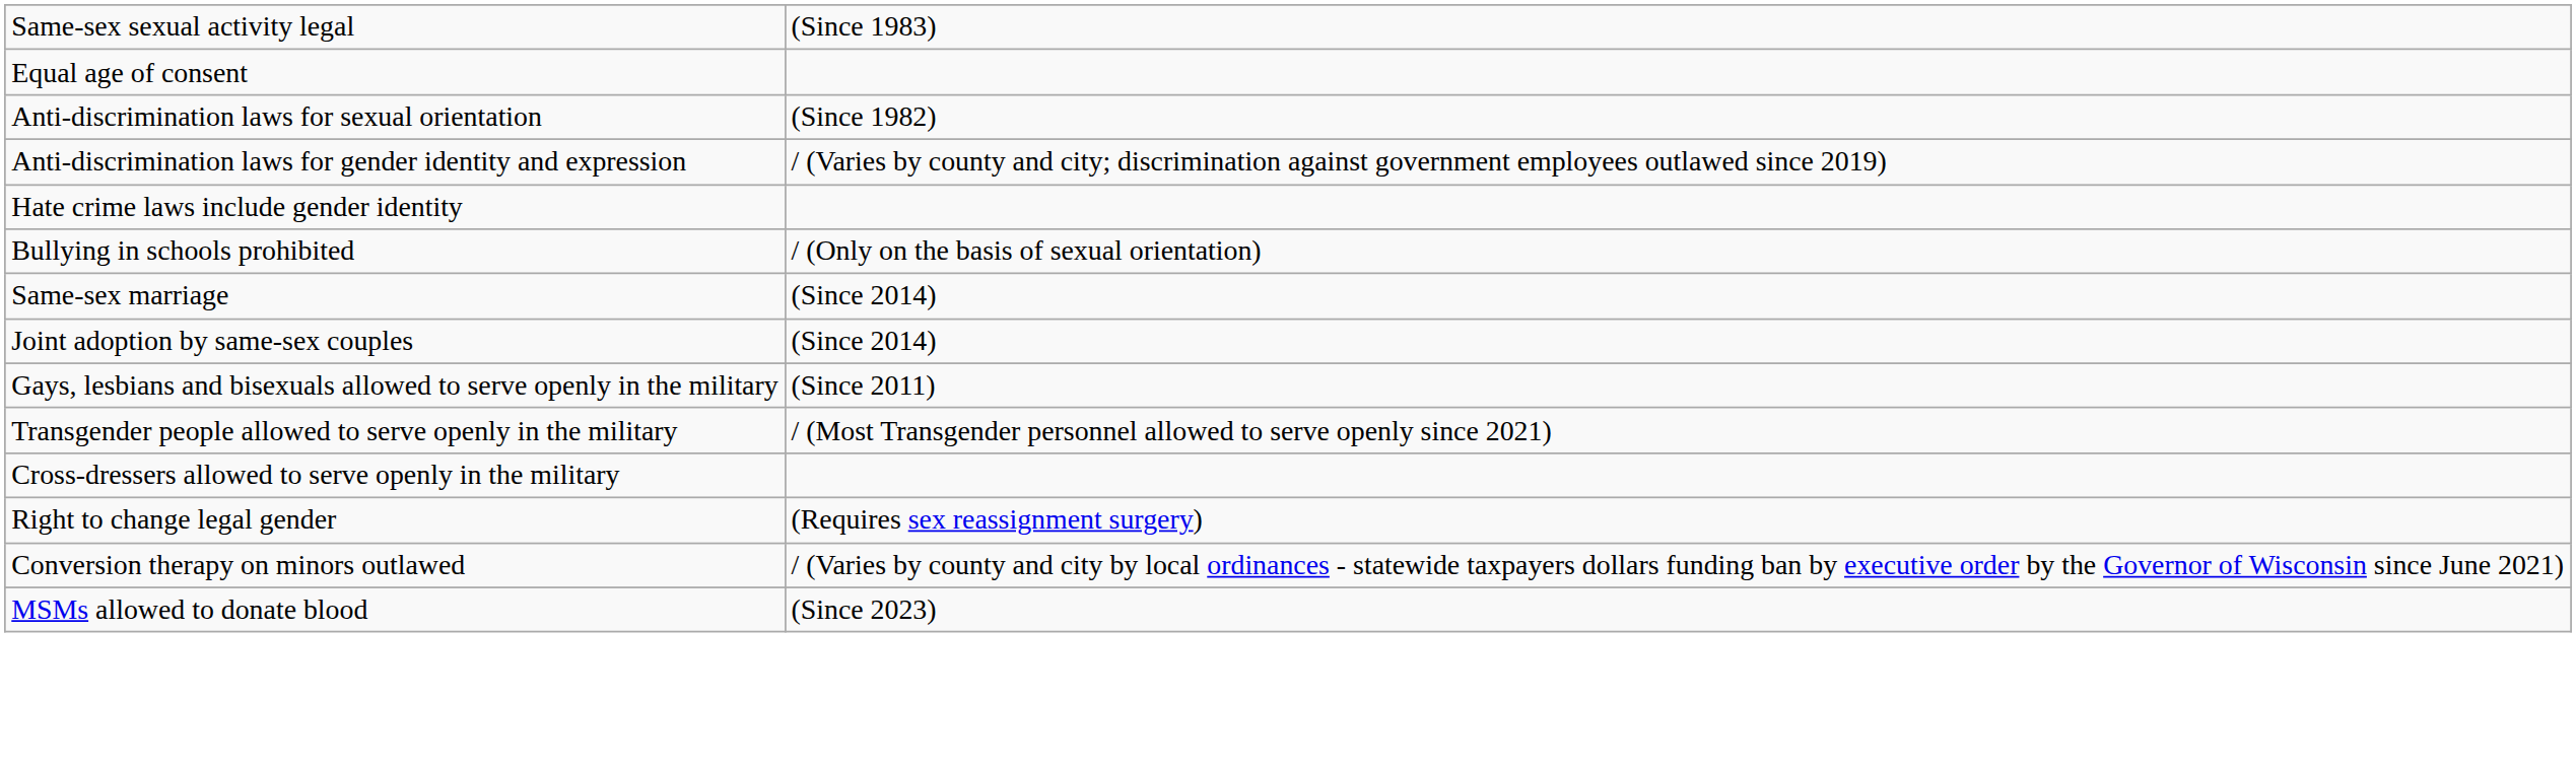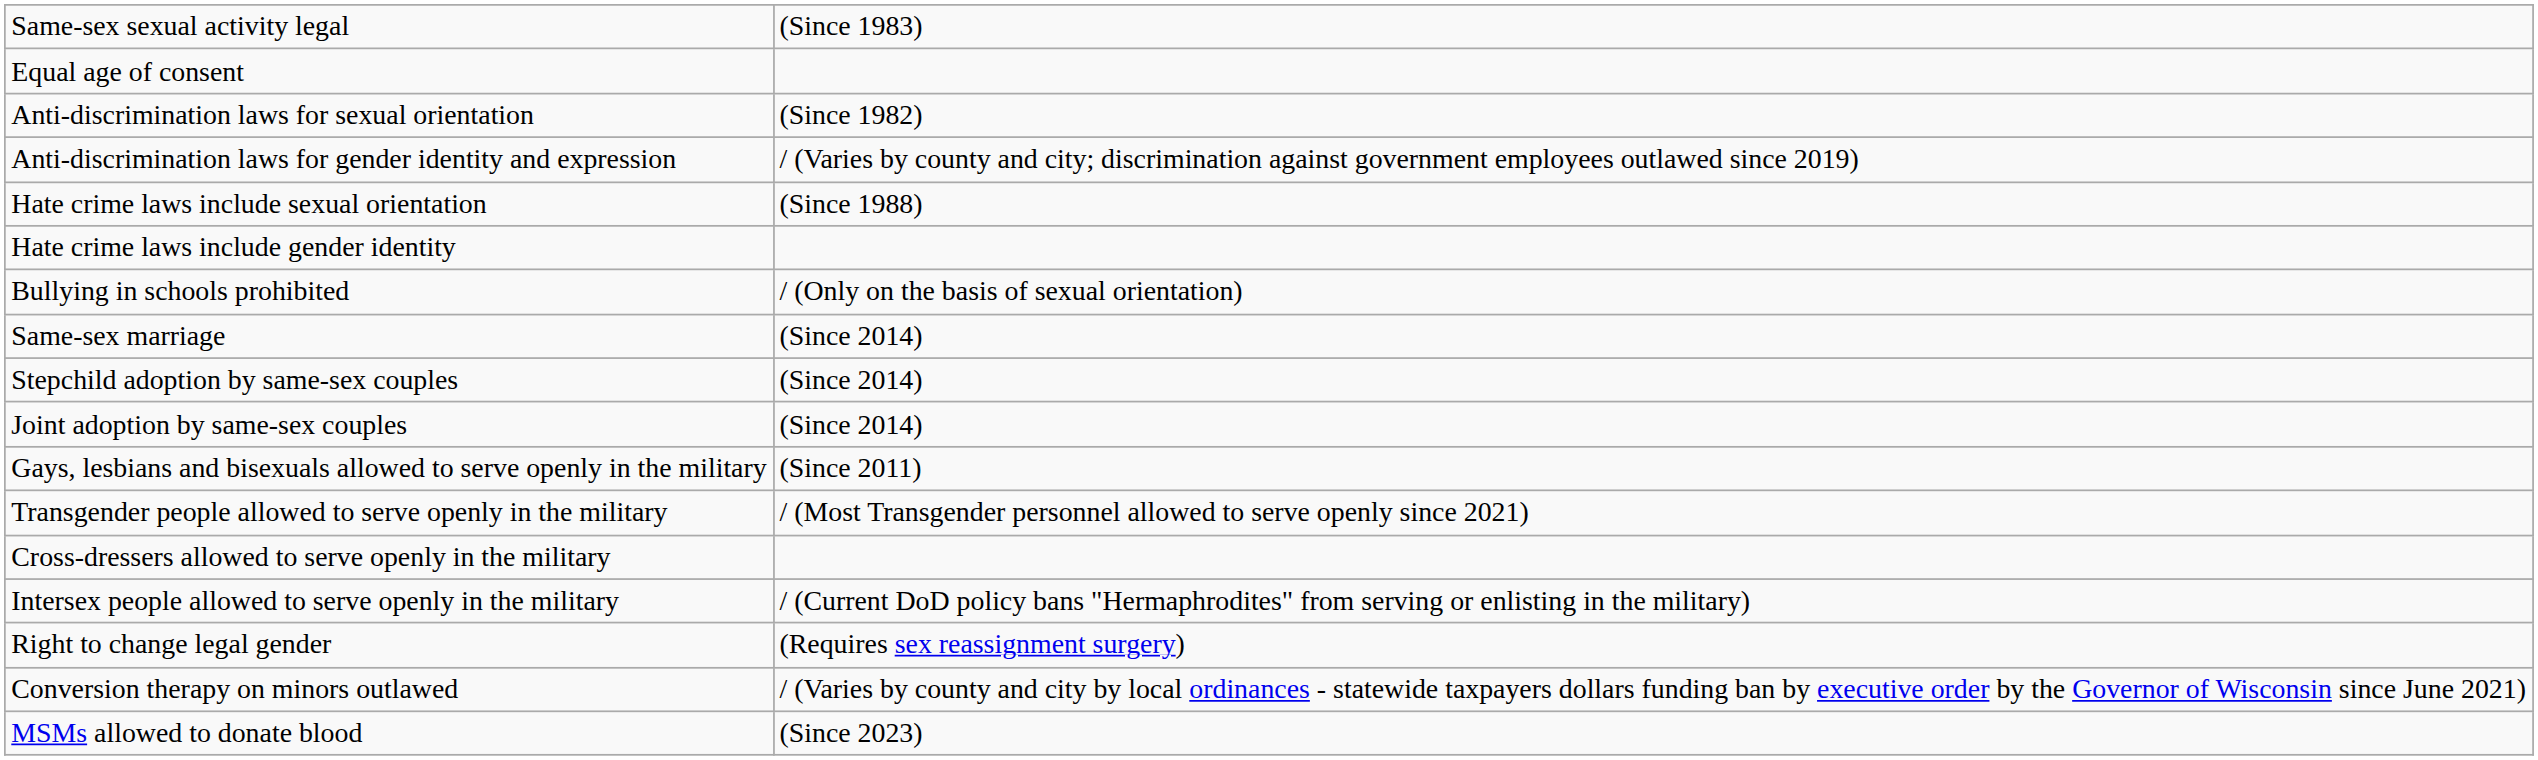 <table class="wikitable">
 <tr>
 <td>Same-sex sexual activity legal</td>
 <td> (Since 1983)</td>
 </tr>
 <tr>
 <td>Equal age of consent</td>
 <td></td>
 </tr>
 <tr>
 <td>Anti-discrimination laws for sexual orientation</td>
 <td> (Since 1982)</td>
 </tr>
 <tr>
 <td>Anti-discrimination laws for gender identity and expression</td>
 <td>/ (Varies by county and city; discrimination against government employees outlawed since 2019)</td>
 </tr>
 <tr>
+<td>Hate crime laws include sexual orientation</td>
+<td> (Since 1988)</td>
+</tr>
+<tr>
 <td>Hate crime laws include gender identity</td>
 <td></td>
 </tr>
 <tr>
 <td>Bullying in schools prohibited</td>
 <td>/ (Only on the basis of sexual orientation)</td>
 </tr>
 <tr>
 <td>Same-sex marriage</td>
+<td> (Since 2014)</td>
+</tr>
+<tr>
+<td>Stepchild adoption by same-sex couples</td>
 <td> (Since 2014)</td>
 </tr>
 <tr>
 <td>Joint adoption by same-sex couples</td>
 <td> (Since 2014)</td>
 </tr>
 <tr>
 <td>Gays, lesbians and bisexuals allowed to serve openly in the military</td>
 <td> (Since 2011)</td>
 </tr>
 <tr>
 <td>Transgender people allowed to serve openly in the military</td>
 <td>/ (Most Transgender personnel allowed to serve openly since 2021)</td>
 </tr>
 <tr>
 <td>Cross-dressers  allowed to serve openly in the military</td>
 <td></td>
 </tr>
 <tr>
+<td>Intersex people allowed to serve openly in the military</td>
+<td>/ (Current DoD policy bans "Hermaphrodites" from serving or enlisting in the military)</td>
+</tr>
+<tr>
 <td>Right to change legal gender</td>
 <td> (Requires <a href='#'>sex reassignment surgery</a>)</td>
 </tr>
 <tr>
 <td>Conversion therapy on minors outlawed</td>
 <td>/ (Varies by county and city by local <a href='#'>ordinances</a> - statewide taxpayers dollars funding ban by <a href='#'>executive order</a> by the <a href='#'>Governor of Wisconsin</a> since June 2021)</td>
 </tr>
 <tr>
 <td><a href='#'>MSMs</a> allowed to donate blood</td>
 <td> (Since 2023)</td>
 </tr>
 </table>
